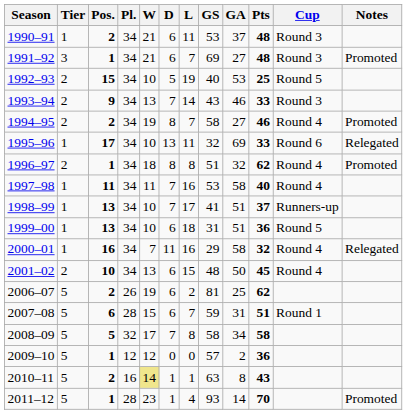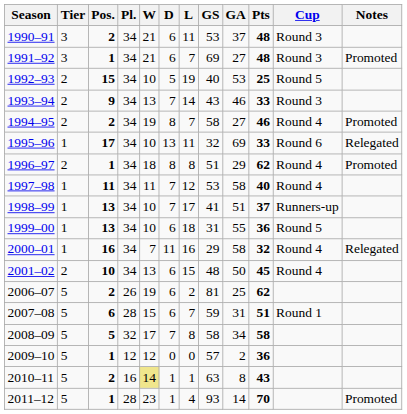 <table class="wikitable">
 <tr>
 <th>Season</th>
 <th>Tier</th>
 <th>Pos.</th>
 <th>Pl.</th>
 <th>W</th>
 <th>D</th>
 <th>L</th>
 <th>GS</th>
 <th>GA</th>
 <th>Pts</th>
 <th><a href='#'>Cup</a></th>
 <th>Notes</th>
 </tr>
 <tr>
 <td><a href='#'>1990–91</a></td>
-<td>1</td>
+<td>3</td>
 <td align=right><strong>2</strong></td>
 <td align=right>34</td>
 <td align=right>21</td>
 <td align=right>6</td>
 <td align=right>11</td>
 <td align=right>53</td>
 <td align=right>37</td>
 <td align=right><strong>48</strong></td>
 <td>Round 3</td>
 <td></td>
 </tr>
 <tr>
 <td><a href='#'>1991–92</a></td>
 <td>3</td>
 <td align=right><strong>1</strong></td>
 <td align=right>34</td>
 <td align=right>21</td>
 <td align=right>6</td>
 <td align=right>7</td>
 <td align=right>69</td>
 <td align=right>27</td>
 <td align=right><strong>48</strong></td>
 <td>Round 3</td>
 <td>Promoted</td>
 </tr>
 <tr>
 <td><a href='#'>1992–93</a></td>
 <td>2</td>
 <td align=right><strong>15</strong></td>
 <td align=right>34</td>
 <td align=right>10</td>
 <td align=right>5</td>
 <td align=right>19</td>
 <td align=right>40</td>
 <td align=right>53</td>
 <td align=right><strong>25</strong></td>
 <td>Round 5</td>
 <td></td>
 </tr>
 <tr>
 <td><a href='#'>1993–94</a></td>
 <td>2</td>
 <td align=right><strong>9</strong></td>
 <td align=right>34</td>
 <td align=right>13</td>
 <td align=right>7</td>
 <td align=right>14</td>
 <td align=right>43</td>
 <td align=right>46</td>
 <td align=right><strong>33</strong></td>
 <td>Round 3</td>
 <td></td>
 </tr>
 <tr>
 <td><a href='#'>1994–95</a></td>
 <td>2</td>
 <td align=right><strong>2</strong></td>
 <td align=right>34</td>
 <td align=right>19</td>
 <td align=right>8</td>
 <td align=right>7</td>
 <td align=right>58</td>
 <td align=right>27</td>
 <td align=right><strong>46</strong></td>
 <td>Round 4</td>
 <td>Promoted</td>
 </tr>
 <tr>
 <td><a href='#'>1995–96</a></td>
 <td>1</td>
 <td align=right><strong>17</strong></td>
 <td align=right>34</td>
 <td align=right>10</td>
 <td align=right>13</td>
 <td align=right>11</td>
 <td align=right>32</td>
 <td align=right>69</td>
 <td align=right><strong>33</strong></td>
 <td>Round 6</td>
 <td>Relegated</td>
 </tr>
 <tr>
 <td><a href='#'>1996–97</a></td>
 <td>2</td>
 <td align=right><strong>1</strong></td>
 <td align=right>34</td>
 <td align=right>18</td>
 <td align=right>8</td>
 <td align=right>8</td>
 <td align=right>51</td>
-<td align=right>32</td>
+<td align=right>29</td>
 <td align=right><strong>62</strong></td>
 <td>Round 4</td>
 <td>Promoted</td>
 </tr>
 <tr>
 <td><a href='#'>1997–98</a></td>
 <td>1</td>
 <td align=right><strong>11</strong></td>
 <td align=right>34</td>
 <td align=right>11</td>
 <td align=right>7</td>
-<td align=right>16</td>
+<td align=right>12</td>
 <td align=right>53</td>
 <td align=right>58</td>
 <td align=right><strong>40</strong></td>
 <td>Round 4</td>
 <td></td>
 </tr>
 <tr>
 <td><a href='#'>1998–99</a></td>
 <td>1</td>
 <td align=right><strong>13</strong></td>
 <td align=right>34</td>
 <td align=right>10</td>
 <td align=right>7</td>
 <td align=right>17</td>
 <td align=right>41</td>
 <td align=right>51</td>
 <td align=right><strong>37</strong></td>
 <td>Runners-up</td>
 <td></td>
 </tr>
 <tr>
 <td><a href='#'>1999–00</a></td>
 <td>1</td>
 <td align=right><strong>13</strong></td>
 <td align=right>34</td>
 <td align=right>10</td>
 <td align=right>6</td>
 <td align=right>18</td>
 <td align=right>31</td>
-<td align=right>51</td>
+<td align=right>55</td>
 <td align=right><strong>36</strong></td>
 <td>Round 5</td>
 <td></td>
 </tr>
 <tr>
 <td><a href='#'>2000–01</a></td>
 <td>1</td>
 <td align=right><strong>16</strong></td>
 <td align=right>34</td>
 <td align=right>7</td>
 <td align=right>11</td>
 <td align=right>16</td>
 <td align=right>29</td>
 <td align=right>58</td>
 <td align=right><strong>32</strong></td>
 <td>Round 4</td>
 <td>Relegated</td>
 </tr>
 <tr>
 <td><a href='#'>2001–02</a></td>
 <td>2</td>
 <td align=right><strong>10</strong></td>
 <td align=right>34</td>
 <td align=right>13</td>
 <td align=right>6</td>
 <td align=right>15</td>
 <td align=right>48</td>
 <td align=right>50</td>
 <td align=right><strong>45</strong></td>
 <td>Round 4</td>
 <td></td>
 </tr>
 <tr>
 <td>2006–07</td>
 <td>5</td>
 <td align=right><strong>2</strong></td>
 <td align=right>26</td>
 <td align=right>19</td>
 <td align=right>6</td>
 <td align=right>2</td>
 <td align=right>81</td>
 <td align=right>25</td>
 <td align=right><strong>62</strong></td>
 <td></td>
 <td></td>
 </tr>
 <tr>
 <td>2007–08</td>
 <td>5</td>
 <td align=right><strong>6</strong></td>
 <td align=right>28</td>
 <td align=right>15</td>
 <td align=right>6</td>
 <td align=right>7</td>
 <td align=right>59</td>
 <td align=right>31</td>
 <td align=right><strong>51</strong></td>
 <td>Round 1</td>
 <td></td>
 </tr>
 <tr>
 <td>2008–09</td>
 <td>5</td>
 <td align=right><strong>5</strong></td>
 <td align=right>32</td>
 <td align=right>17</td>
 <td align=right>7</td>
 <td align=right>8</td>
 <td align=right>58</td>
 <td align=right>34</td>
 <td align=right><strong>58</strong></td>
 <td></td>
 <td></td>
 </tr>
 <tr>
 <td>2009–10</td>
 <td>5</td>
 <td align=right><strong>1</strong></td>
 <td align=right>12</td>
 <td align=right>12</td>
 <td align=right>0</td>
 <td align=right>0</td>
 <td align=right>57</td>
 <td align=right>2</td>
 <td align=right><strong>36</strong></td>
 <td></td>
 <td></td>
 </tr>
 <tr>
 <td>2010–11</td>
 <td>5</td>
 <td align=right><strong>2</strong></td>
 <td align=right>16</td>
 <td align=right style="background: khaki;">14</td>
 <td align=right>1</td>
 <td align=right>1</td>
 <td align=right>63</td>
 <td align=right>8</td>
 <td align=right><strong>43</strong></td>
 <td></td>
 <td></td>
 </tr>
 <tr>
 <td>2011–12</td>
 <td>5</td>
 <td align=right><strong>1</strong></td>
 <td align=right>28</td>
 <td align=right>23</td>
 <td align=right>1</td>
 <td align=right>4</td>
 <td align=right>93</td>
 <td align=right>14</td>
 <td align=right><strong>70</strong></td>
 <td></td>
 <td>Promoted</td>
 </tr>
 </table>
